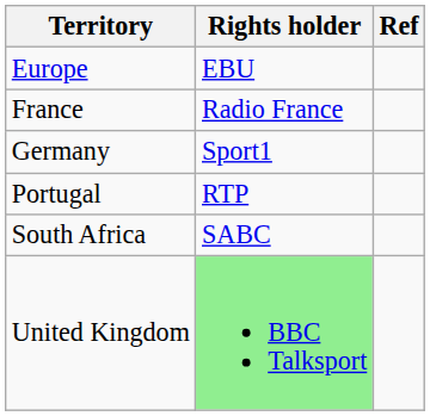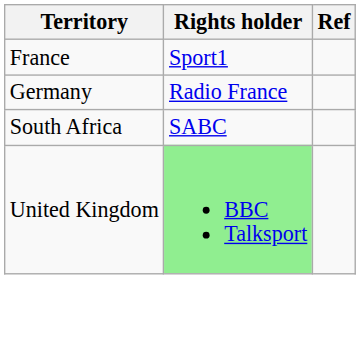 <table class="wikitable">
 <tr>
 <th>Territory</th>
 <th>Rights holder</th>
 <th>Ref</th>
 </tr>
 <tr>
-<td><a href='#'>Europe</a></td>
-<td><a href='#'>EBU</a></td>
-<td></td>
-</tr>
-<tr>
 <td>France</td>
-<td><a href='#'>Radio France</a></td>
+<td><a href='#'>Sport1</a></td>
 <td></td>
 </tr>
 <tr>
 <td>Germany</td>
-<td><a href='#'>Sport1</a></td>
-<td></td>
-</tr>
-<tr>
-<td>Portugal</td>
-<td><a href='#'>RTP</a></td>
+<td><a href='#'>Radio France</a></td>
 <td></td>
 </tr>
 <tr>
 <td>South Africa</td>
 <td><a href='#'>SABC</a></td>
 <td></td>
 </tr>
 <tr>
 <td>United Kingdom</td>
 <td style="background: lightgreen;"><br><ul><li><a href='#'>BBC</a></li><li><a href='#'>Talksport</a></li></ul></td>
 <td></td>
 </tr>
 </table>
